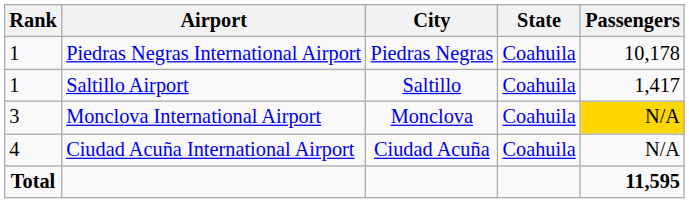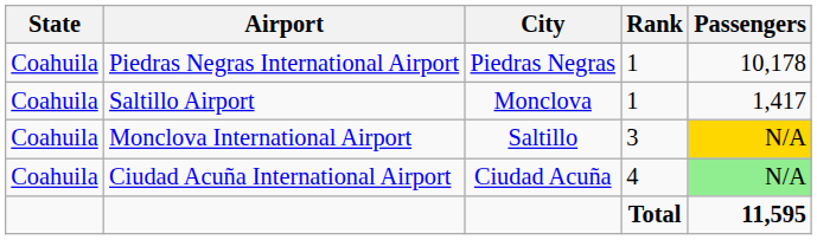 <table class="wikitable">
 <tr>
-<th>Rank</th>
+<th>State</th>
 <th>Airport</th>
 <th>City</th>
-<th>State</th>
+<th>Rank</th>
 <th>Passengers</th>
 </tr>
 <tr>
-<td>1</td>
+<td align="center"><a href='#'>Coahuila</a></td>
 <td><a href='#'>Piedras Negras International Airport</a></td>
 <td align="center"><a href='#'>Piedras Negras</a></td>
-<td align="center"><a href='#'>Coahuila</a></td>
+<td>1</td>
 <td align="right">10,178</td>
 </tr>
 <tr>
+<td align="center"><a href='#'>Coahuila</a></td>
+<td><a href='#'>Saltillo Airport</a></td>
+<td align="center"><a href='#'>Monclova</a></td>
 <td>1</td>
-<td><a href='#'>Saltillo Airport</a></td>
-<td align="center"><a href='#'>Saltillo</a></td>
-<td align="center"><a href='#'>Coahuila</a></td>
 <td align="right">1,417</td>
 </tr>
 <tr>
+<td align="center"><a href='#'>Coahuila</a></td>
+<td><a href='#'>Monclova International Airport</a></td>
+<td align="center"><a href='#'>Saltillo</a></td>
 <td>3</td>
-<td><a href='#'>Monclova International Airport</a></td>
-<td align="center"><a href='#'>Monclova</a></td>
-<td align="center"><a href='#'>Coahuila</a></td>
 <td align="right" style="background: gold;">N/A</td>
 </tr>
 <tr>
-<td>4</td>
+<td align="center"><a href='#'>Coahuila</a></td>
 <td><a href='#'>Ciudad Acuña International Airport</a></td>
 <td align="center"><a href='#'>Ciudad Acuña</a></td>
-<td align="center"><a href='#'>Coahuila</a></td>
-<td align="right">N/A</td>
+<td>4</td>
+<td align="right" style="background: lightgreen;">N/A</td>
 </tr>
 <tr>
-<td align="center"><strong>Total</strong></td>
 <td></td>
 <td></td>
 <td></td>
+<td align="center"><strong>Total</strong></td>
 <td align="right"><strong>11,595</strong></td>
 </tr>
 </table>
